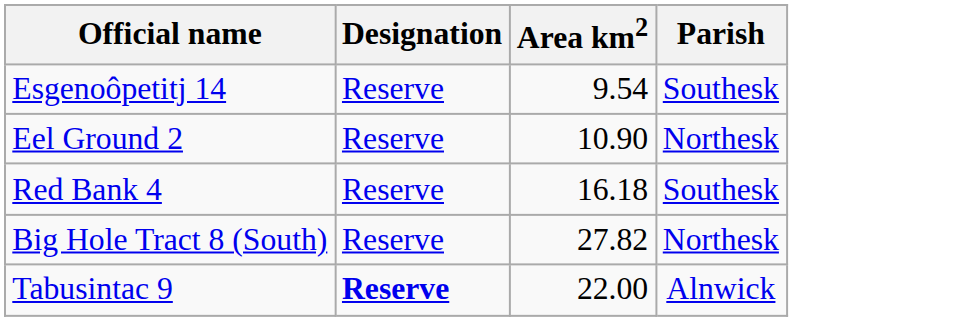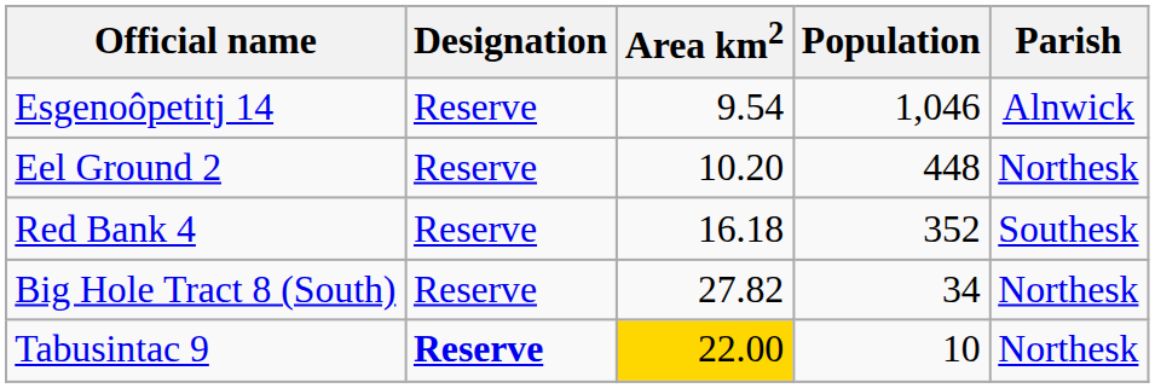 <table class="wikitable">
 <tr>
 <th>Official name</th>
 <th>Designation</th>
 <th>Area km<sup>2</sup></th>
+<th>Population</th>
 <th>Parish</th>
 </tr>
 <tr>
 <td><a href='#'>Esgenoôpetitj 14</a></td>
 <td><a href='#'>Reserve</a></td>
 <td align="right">9.54</td>
-<td align="center"><a href='#'>Southesk</a></td>
+<td align="right">1,046</td>
+<td align="center"><a href='#'>Alnwick</a></td>
 </tr>
 <tr>
 <td><a href='#'>Eel Ground 2</a></td>
 <td><a href='#'>Reserve</a></td>
-<td align="right">10.90</td>
+<td align="right">10.20</td>
+<td align="right">448</td>
 <td align="center"><a href='#'>Northesk</a></td>
 </tr>
 <tr>
 <td><a href='#'>Red Bank 4</a></td>
 <td><a href='#'>Reserve</a></td>
 <td align="right">16.18</td>
+<td align="right">352</td>
 <td align="center"><a href='#'>Southesk</a></td>
 </tr>
 <tr>
 <td><a href='#'>Big Hole Tract 8 (South)</a></td>
 <td><a href='#'>Reserve</a></td>
 <td align="right">27.82</td>
+<td align="right">34</td>
 <td align="center"><a href='#'>Northesk</a></td>
 </tr>
 <tr>
 <td><a href='#'>Tabusintac 9</a></td>
 <td><strong><a href='#'>Reserve</a></strong></td>
-<td align="right">22.00</td>
-<td align="center"><a href='#'>Alnwick</a></td>
+<td align="right" style="background: gold;">22.00</td>
+<td align="right">10</td>
+<td align="center"><a href='#'>Northesk</a></td>
 </tr>
 </table>
